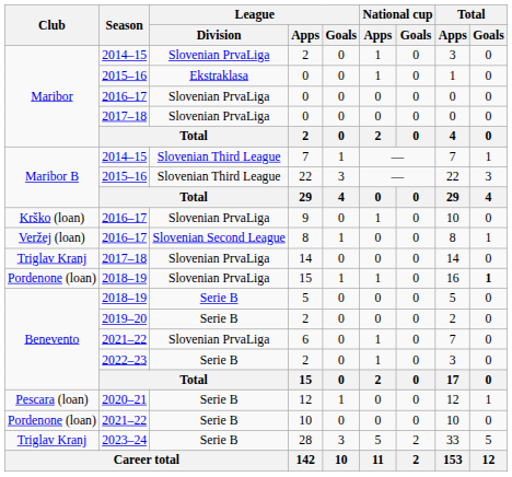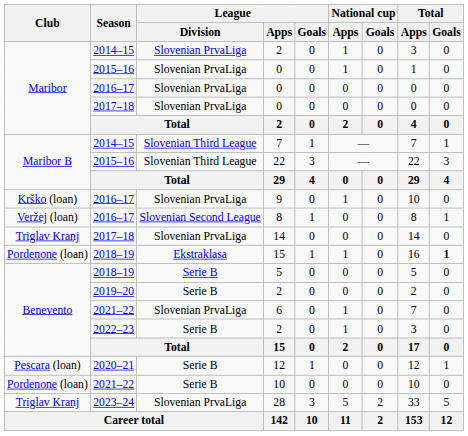 <table class="wikitable" style="text-align: center">
 <tr>
 <th rowspan="2">Club</th>
 <th rowspan="2">Season</th>
 <th colspan="3">League</th>
 <th colspan="2">National cup</th>
 <th colspan="2">Total</th>
 </tr>
 <tr>
 <th>Division</th>
 <th>Apps</th>
 <th>Goals</th>
 <th>Apps</th>
 <th>Goals</th>
 <th>Apps</th>
 <th>Goals</th>
 </tr>
 <tr>
 <td rowspan="5"><a href='#'>Maribor</a></td>
 <td><a href='#'>2014–15</a></td>
 <td><a href='#'>Slovenian PrvaLiga</a></td>
 <td>2</td>
 <td>0</td>
 <td>1</td>
 <td>0</td>
 <td>3</td>
 <td>0</td>
 </tr>
 <tr>
 <td><a href='#'>2015–16</a></td>
-<td><a href='#'>Ekstraklasa</a></td>
+<td>Slovenian PrvaLiga</td>
 <td>0</td>
 <td>0</td>
 <td>1</td>
 <td>0</td>
 <td>1</td>
 <td>0</td>
 </tr>
 <tr>
 <td><a href='#'>2016–17</a></td>
 <td>Slovenian PrvaLiga</td>
 <td>0</td>
 <td>0</td>
 <td>0</td>
 <td>0</td>
 <td>0</td>
 <td>0</td>
 </tr>
 <tr>
 <td><a href='#'>2017–18</a></td>
 <td>Slovenian PrvaLiga</td>
 <td>0</td>
 <td>0</td>
 <td>0</td>
 <td>0</td>
 <td>0</td>
 <td>0</td>
 </tr>
 <tr>
 <th colspan="2">Total</th>
 <th>2</th>
 <th>0</th>
 <th>2</th>
 <th>0</th>
 <th>4</th>
 <th>0</th>
 </tr>
 <tr>
 <td rowspan="3"><a href='#'>Maribor B</a></td>
 <td><a href='#'>2014–15</a></td>
 <td><a href='#'>Slovenian Third League</a></td>
 <td>7</td>
 <td>1</td>
 <td colspan="2">—</td>
 <td>7</td>
 <td>1</td>
 </tr>
 <tr>
 <td><a href='#'>2015–16</a></td>
 <td>Slovenian Third League</td>
 <td>22</td>
 <td>3</td>
 <td colspan="2">—</td>
 <td>22</td>
 <td>3</td>
 </tr>
 <tr>
 <th colspan="2">Total</th>
 <th>29</th>
 <th>4</th>
 <th>0</th>
 <th>0</th>
 <th>29</th>
 <th>4</th>
 </tr>
 <tr>
 <td><a href='#'>Krško</a> (loan)</td>
 <td><a href='#'>2016–17</a></td>
 <td>Slovenian PrvaLiga</td>
 <td>9</td>
 <td>0</td>
 <td>1</td>
 <td>0</td>
 <td>10</td>
 <td>0</td>
 </tr>
 <tr>
 <td><a href='#'>Veržej</a> (loan)</td>
 <td><a href='#'>2016–17</a></td>
 <td><a href='#'>Slovenian Second League</a></td>
 <td>8</td>
 <td>1</td>
 <td>0</td>
 <td>0</td>
 <td>8</td>
 <td>1</td>
 </tr>
 <tr>
 <td><a href='#'>Triglav Kranj</a></td>
 <td><a href='#'>2017–18</a></td>
 <td>Slovenian PrvaLiga</td>
 <td>14</td>
 <td>0</td>
 <td>0</td>
 <td>0</td>
 <td>14</td>
 <td>0</td>
 </tr>
 <tr>
 <td><a href='#'>Pordenone</a> (loan)</td>
 <td><a href='#'>2018–19</a></td>
-<td>Slovenian PrvaLiga</td>
+<td><a href='#'>Ekstraklasa</a></td>
 <td>15</td>
 <td>1</td>
 <td>1</td>
 <td>0</td>
 <td>16</td>
 <td><strong>1</strong></td>
 </tr>
 <tr>
 <td rowspan="5"><a href='#'>Benevento</a></td>
 <td><a href='#'>2018–19</a></td>
 <td><a href='#'>Serie B</a></td>
 <td>5</td>
 <td>0</td>
 <td>0</td>
 <td>0</td>
 <td>5</td>
 <td>0</td>
 </tr>
 <tr>
 <td><a href='#'>2019–20</a></td>
 <td>Serie B</td>
 <td>2</td>
 <td>0</td>
 <td>0</td>
 <td>0</td>
 <td>2</td>
 <td>0</td>
 </tr>
 <tr>
 <td><a href='#'>2021–22</a></td>
 <td>Slovenian PrvaLiga</td>
 <td>6</td>
 <td>0</td>
 <td>1</td>
 <td>0</td>
 <td>7</td>
 <td>0</td>
 </tr>
 <tr>
 <td><a href='#'>2022–23</a></td>
 <td>Serie B</td>
 <td>2</td>
 <td>0</td>
 <td>1</td>
 <td>0</td>
 <td>3</td>
 <td>0</td>
 </tr>
 <tr>
 <th colspan="2">Total</th>
 <th>15</th>
 <th>0</th>
 <th>2</th>
 <th>0</th>
 <th>17</th>
 <th>0</th>
 </tr>
 <tr>
 <td><a href='#'>Pescara</a> (loan)</td>
 <td><a href='#'>2020–21</a></td>
 <td>Serie B</td>
 <td>12</td>
 <td>1</td>
 <td>0</td>
 <td>0</td>
 <td>12</td>
 <td>1</td>
 </tr>
 <tr>
 <td><a href='#'>Pordenone</a> (loan)</td>
 <td><a href='#'>2021–22</a></td>
 <td>Serie B</td>
 <td>10</td>
 <td>0</td>
 <td>0</td>
 <td>0</td>
 <td>10</td>
 <td>0</td>
 </tr>
 <tr>
 <td><a href='#'>Triglav Kranj</a></td>
 <td><a href='#'>2023–24</a></td>
-<td>Serie B</td>
+<td>Slovenian PrvaLiga</td>
 <td>28</td>
 <td>3</td>
 <td>5</td>
 <td>2</td>
 <td>33</td>
 <td>5</td>
 </tr>
 <tr>
 <th colspan="3">Career total</th>
 <th>142</th>
 <th>10</th>
 <th>11</th>
 <th>2</th>
 <th>153</th>
 <th>12</th>
 </tr>
 </table>
